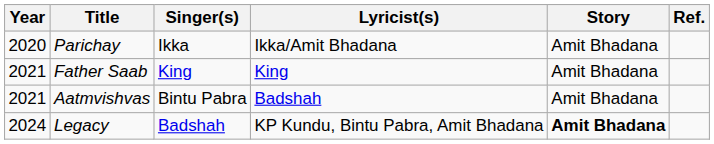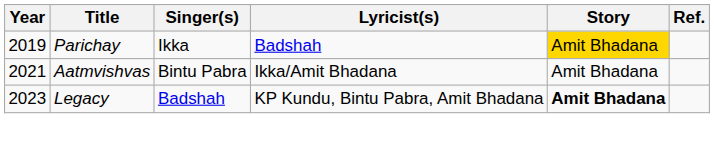 <table class="wikitable">
 <tr>
 <th>Year</th>
 <th>Title</th>
 <th>Singer(s)</th>
 <th>Lyricist(s)</th>
 <th>Story</th>
 <th>Ref.</th>
 </tr>
 <tr>
-<td>2020</td>
+<td>2019</td>
 <td><em>Parichay</em></td>
 <td>Ikka</td>
-<td>Ikka/Amit Bhadana</td>
-<td>Amit Bhadana</td>
-<td></td>
-</tr>
-<tr>
-<td>2021</td>
-<td><em>Father Saab</em></td>
-<td><a href='#'>King</a></td>
-<td><a href='#'>King</a></td>
-<td>Amit Bhadana</td>
+<td><a href='#'>Badshah</a></td>
+<td style="background: gold;">Amit Bhadana</td>
 <td></td>
 </tr>
 <tr>
 <td>2021</td>
 <td><em>Aatmvishvas</em></td>
 <td>Bintu Pabra</td>
-<td><a href='#'>Badshah</a></td>
+<td>Ikka/Amit Bhadana</td>
 <td>Amit Bhadana</td>
 <td></td>
 </tr>
 <tr>
-<td>2024</td>
+<td>2023</td>
 <td><em>Legacy</em></td>
 <td><a href='#'>Badshah</a></td>
 <td>KP Kundu, Bintu Pabra, Amit Bhadana</td>
 <td><strong>Amit Bhadana</strong></td>
 <td></td>
 </tr>
 </table>
